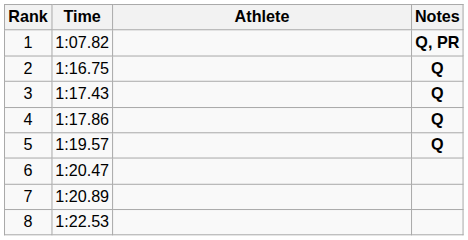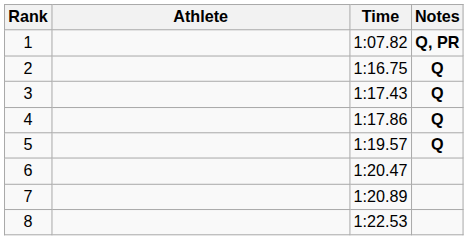 <table class=wikitable>
 <tr>
 <th>Rank</th>
+<th style=width:18em>Athlete</th>
 <th>Time</th>
-<th style=width:18em>Athlete</th>
 <th>Notes</th>
 </tr>
 <tr align=center>
 <td>1</td>
+<td align=left></td>
 <td>1:07.82</td>
-<td align=left></td>
 <td><strong>Q, PR</strong></td>
 </tr>
 <tr align=center>
 <td>2</td>
+<td align=left></td>
 <td>1:16.75</td>
-<td align=left></td>
 <td><strong>Q</strong></td>
 </tr>
 <tr align=center>
 <td>3</td>
+<td align=left></td>
 <td>1:17.43</td>
-<td align=left></td>
 <td><strong>Q</strong></td>
 </tr>
 <tr align=center>
 <td>4</td>
+<td align=left></td>
 <td>1:17.86</td>
-<td align=left></td>
 <td><strong>Q</strong></td>
 </tr>
 <tr align=center>
 <td>5</td>
+<td align=left></td>
 <td>1:19.57</td>
-<td align=left></td>
 <td><strong>Q</strong></td>
 </tr>
 <tr align=center>
 <td>6</td>
+<td align=left></td>
 <td>1:20.47</td>
-<td align=left></td>
 <td></td>
 </tr>
 <tr align=center>
 <td>7</td>
+<td align=left></td>
 <td>1:20.89</td>
-<td align=left></td>
 <td></td>
 </tr>
 <tr align=center>
 <td>8</td>
+<td align=left></td>
 <td>1:22.53</td>
-<td align=left></td>
 <td></td>
 </tr>
 </table>
